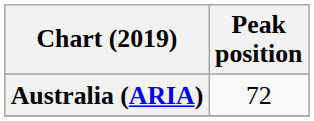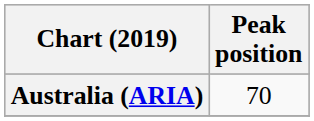 <table class="wikitable sortable plainrowheaders">
 <tr>
 <th scope="col">Chart (2019)</th>
 <th scope="col">Peak<br>position</th>
 </tr>
 <tr>
 <th scope="row">Australia (<a href='#'>ARIA</a>)</th>
-<td style="text-align:center;">72</td>
+<td style="text-align:center;">70</td>
 </tr>
 <tr>
 </tr>
 <tr>
 </tr>
 </table>
